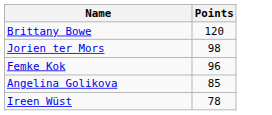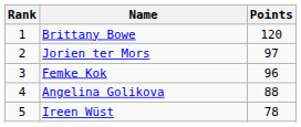 <table class="wikitable" border="1" style="text-align:center">
 <tr>
+<th width=30>Rank</th>
 <th width=220>Name</th>
 <th width=25>Points</th>
 </tr>
 <tr>
+<td>1</td>
 <td align="left"> <a href='#'>Brittany Bowe</a></td>
 <td>120</td>
 </tr>
 <tr>
+<td>2</td>
 <td align="left"> <a href='#'>Jorien ter Mors</a></td>
-<td>98</td>
+<td>97</td>
 </tr>
 <tr>
+<td>3</td>
 <td align="left"> <a href='#'>Femke Kok</a></td>
 <td>96</td>
 </tr>
 <tr>
+<td>4</td>
 <td align="left"> <a href='#'>Angelina Golikova</a></td>
-<td>85</td>
+<td>88</td>
 </tr>
 <tr>
+<td>5</td>
 <td align="left"> <a href='#'>Ireen Wüst</a></td>
 <td>78</td>
 </tr>
 </table>
